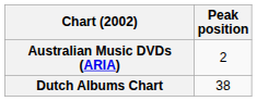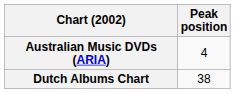 <table class="wikitable plainrowheaders sortable" style="text-align:center;" border="1">
 <tr>
 <th scope="col" style="width:14em;">Chart (2002)</th>
 <th scope="col">Peak<br>position</th>
 </tr>
 <tr>
 <th scope="row">Australian Music DVDs (<a href='#'>ARIA</a>)</th>
-<td>2</td>
+<td>4</td>
 </tr>
 <tr>
 <th scope="row">Dutch Albums Chart</th>
 <td>38</td>
 </tr>
 </table>
